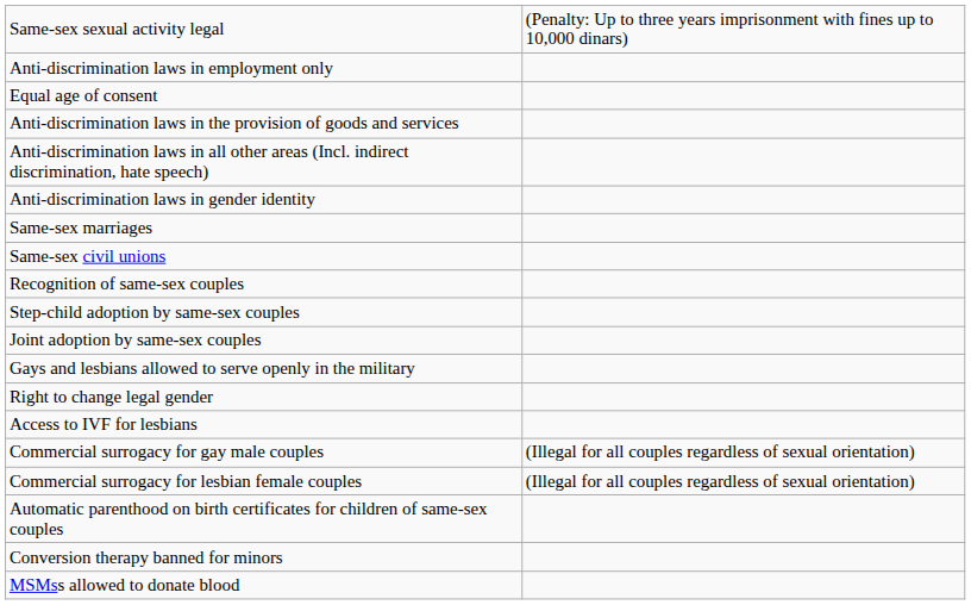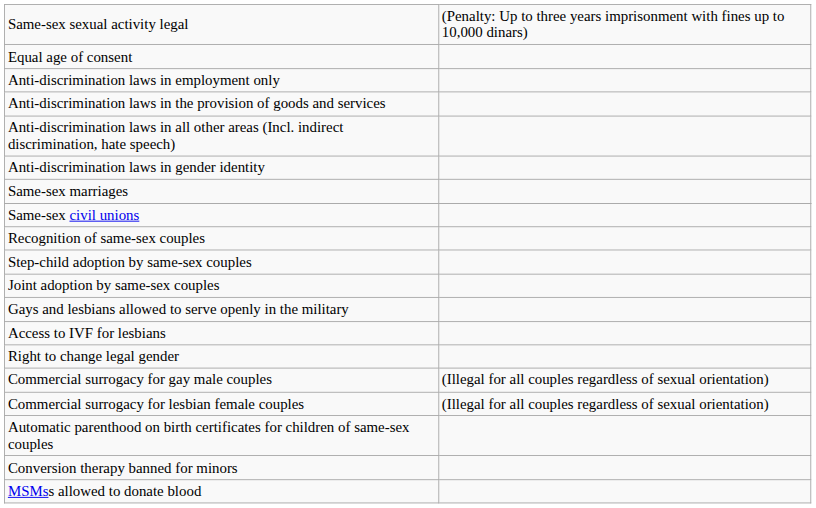 <table class="wikitable">
 <tr>
 <td>Same-sex sexual activity legal</td>
 <td> (Penalty: Up to three years imprisonment with fines up to 10,000 dinars)</td>
 </tr>
 <tr>
-<td>Anti-discrimination laws in employment only</td>
+<td>Equal age of consent</td>
 <td></td>
 </tr>
 <tr>
-<td>Equal age of consent</td>
+<td>Anti-discrimination laws in employment only</td>
 <td></td>
 </tr>
 <tr>
 <td>Anti-discrimination laws in the provision of goods and services</td>
 <td></td>
 </tr>
 <tr>
 <td>Anti-discrimination laws in all other areas (Incl. indirect discrimination, hate speech)</td>
 <td></td>
 </tr>
 <tr>
 <td>Anti-discrimination laws in gender identity</td>
 <td></td>
 </tr>
 <tr>
 <td>Same-sex marriages</td>
 <td></td>
 </tr>
 <tr file.x>
 </tr>
 <tr>
 <td>Same-sex <a href='#'>civil unions</a></td>
 <td></td>
 </tr>
 <tr>
 <td>Recognition of same-sex couples</td>
 <td></td>
 </tr>
 <tr>
 <td>Step-child adoption by same-sex couples</td>
 <td></td>
 </tr>
 <tr>
 <td>Joint adoption by same-sex couples</td>
 <td></td>
 </tr>
 <tr>
 <td>Gays and lesbians allowed to serve openly in the military</td>
 <td></td>
 </tr>
 <tr>
-<td>Right to change legal gender</td>
+<td>Access to IVF for lesbians</td>
 <td></td>
 </tr>
 <tr>
-<td>Access to IVF for lesbians</td>
+<td>Right to change legal gender</td>
 <td></td>
 </tr>
 <tr>
 <td>Commercial surrogacy for gay male couples</td>
 <td> (Illegal for all couples regardless of sexual orientation)</td>
 </tr>
 <tr>
 <td>Commercial surrogacy for lesbian female couples</td>
 <td> (Illegal for all couples regardless of sexual orientation)</td>
 </tr>
 <tr>
 <td>Automatic parenthood on birth certificates for children of same-sex couples</td>
 <td></td>
 </tr>
 <tr>
 <td>Conversion therapy banned for minors</td>
 <td></td>
 </tr>
 <tr>
 <td><a href='#'>MSMs</a>s allowed to donate blood</td>
 <td></td>
 </tr>
 </table>
